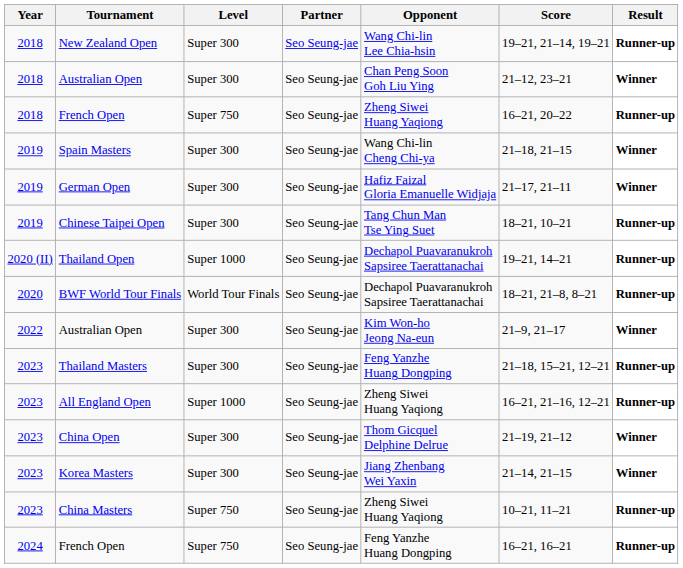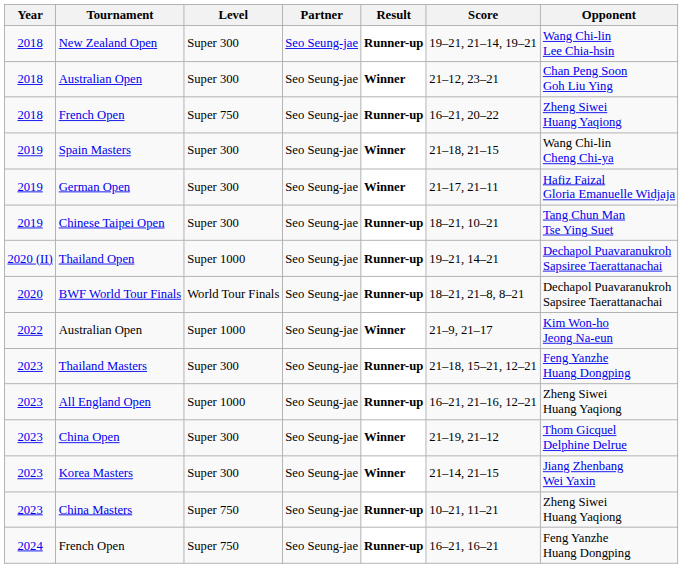 <table class="sortable wikitable" style="font-size: 90%;">
 <tr>
 <th>Year</th>
 <th>Tournament</th>
 <th>Level</th>
 <th>Partner</th>
+<th>Result</th>
+<th>Score</th>
 <th>Opponent</th>
-<th>Score</th>
-<th>Result</th>
 </tr>
 <tr>
 <td align="center"><a href='#'>2018</a></td>
 <td align="left"><a href='#'>New Zealand Open</a></td>
 <td align="left">Super 300</td>
 <td align="left"> <a href='#'>Seo Seung-jae</a></td>
+<td style="text-align:left; background:white"> <strong>Runner-up</strong></td>
+<td align="left">19–21, 21–14, 19–21</td>
 <td align="left"> <a href='#'>Wang Chi-lin</a><br> <a href='#'>Lee Chia-hsin</a></td>
-<td align="left">19–21, 21–14, 19–21</td>
-<td style="text-align:left; background:white"> <strong>Runner-up</strong></td>
 </tr>
 <tr>
 <td align="center"><a href='#'>2018</a></td>
 <td align="left"><a href='#'>Australian Open</a></td>
 <td align="left">Super 300</td>
 <td align="left"> Seo Seung-jae</td>
+<td style="text-align:left; background:white"> <strong>Winner</strong></td>
+<td align="left">21–12, 23–21</td>
 <td align="left"> <a href='#'>Chan Peng Soon</a><br> <a href='#'>Goh Liu Ying</a></td>
-<td align="left">21–12, 23–21</td>
-<td style="text-align:left; background:white"> <strong>Winner</strong></td>
 </tr>
 <tr>
 <td align="center"><a href='#'>2018</a></td>
 <td align="left"><a href='#'>French Open</a></td>
 <td align="left">Super 750</td>
 <td align="left"> Seo Seung-jae</td>
+<td style="text-align:left; background:white"> <strong>Runner-up</strong></td>
+<td align="left">16–21, 20–22</td>
 <td align="left"> <a href='#'>Zheng Siwei</a><br> <a href='#'>Huang Yaqiong</a></td>
-<td align="left">16–21, 20–22</td>
-<td style="text-align:left; background:white"> <strong>Runner-up</strong></td>
 </tr>
 <tr>
 <td align="center"><a href='#'>2019</a></td>
 <td align="left"><a href='#'>Spain Masters</a></td>
 <td align="left">Super 300</td>
 <td align="left"> Seo Seung-jae</td>
+<td style="text-align:left; background:white"> <strong>Winner</strong></td>
+<td align="left">21–18, 21–15</td>
 <td align="left"> Wang Chi-lin<br> <a href='#'>Cheng Chi-ya</a></td>
-<td align="left">21–18, 21–15</td>
-<td style="text-align:left; background:white"> <strong>Winner</strong></td>
 </tr>
 <tr>
 <td align="center"><a href='#'>2019</a></td>
 <td align="left"><a href='#'>German Open</a></td>
 <td align="left">Super 300</td>
 <td align="left"> Seo Seung-jae</td>
+<td style="text-align:left; background:white"> <strong>Winner</strong></td>
+<td align="left">21–17, 21–11</td>
 <td align="left"> <a href='#'>Hafiz Faizal</a><br> <a href='#'>Gloria Emanuelle Widjaja</a></td>
-<td align="left">21–17, 21–11</td>
-<td style="text-align:left; background:white"> <strong>Winner</strong></td>
 </tr>
 <tr>
 <td align="center"><a href='#'>2019</a></td>
 <td align="left"><a href='#'>Chinese Taipei Open</a></td>
 <td align="left">Super 300</td>
 <td align="left"> Seo Seung-jae</td>
+<td style="text-align:left; background:white"> <strong>Runner-up</strong></td>
+<td align="left">18–21, 10–21</td>
 <td align="left"> <a href='#'>Tang Chun Man</a><br> <a href='#'>Tse Ying Suet</a></td>
-<td align="left">18–21, 10–21</td>
-<td style="text-align:left; background:white"> <strong>Runner-up</strong></td>
 </tr>
 <tr>
 <td align="center"><a href='#'>2020 (II)</a></td>
 <td align="left"><a href='#'>Thailand Open</a></td>
 <td align="left">Super 1000</td>
 <td align="left"> Seo Seung-jae</td>
+<td style="text-align:left; background:white"> <strong>Runner-up</strong></td>
+<td align="left">19–21, 14–21</td>
 <td align="left"> <a href='#'>Dechapol Puavaranukroh</a><br> <a href='#'>Sapsiree Taerattanachai</a></td>
-<td align="left">19–21, 14–21</td>
-<td style="text-align:left; background:white"> <strong>Runner-up</strong></td>
 </tr>
 <tr>
 <td align="center"><a href='#'>2020</a></td>
 <td align="left"><a href='#'>BWF World Tour Finals</a></td>
 <td align="left">World Tour Finals</td>
 <td align="left"> Seo Seung-jae</td>
+<td style="text-align:left; background:white"> <strong>Runner-up</strong></td>
+<td align="left">18–21, 21–8, 8–21</td>
 <td align="left"> Dechapol Puavaranukroh<br> Sapsiree Taerattanachai</td>
-<td align="left">18–21, 21–8, 8–21</td>
-<td style="text-align:left; background:white"> <strong>Runner-up</strong></td>
 </tr>
 <tr>
 <td align="center"><a href='#'>2022</a></td>
 <td align="left">Australian Open</td>
-<td align="left">Super 300</td>
+<td align="left">Super 1000</td>
 <td align="left"> Seo Seung-jae</td>
+<td style="text-align:left; background:white"> <strong>Winner</strong></td>
+<td align="left">21–9, 21–17</td>
 <td align="left"> <a href='#'>Kim Won-ho</a><br> <a href='#'>Jeong Na-eun</a></td>
-<td align="left">21–9, 21–17</td>
-<td style="text-align:left; background:white"> <strong>Winner</strong></td>
 </tr>
 <tr>
 <td align="center"><a href='#'>2023</a></td>
 <td align="left"><a href='#'>Thailand Masters</a></td>
 <td align="left">Super 300</td>
 <td align="left"> Seo Seung-jae</td>
+<td style="text-align:left; background:white"> <strong>Runner-up</strong></td>
+<td align="left">21–18, 15–21, 12–21</td>
 <td align="left"> <a href='#'>Feng Yanzhe</a><br> <a href='#'>Huang Dongping</a></td>
-<td align="left">21–18, 15–21, 12–21</td>
-<td style="text-align:left; background:white"> <strong>Runner-up</strong></td>
 </tr>
 <tr>
 <td align="center"><a href='#'>2023</a></td>
 <td align="left"><a href='#'>All England Open</a></td>
 <td align="left">Super 1000</td>
 <td align="left"> Seo Seung-jae</td>
+<td style="text-align:left; background:white"> <strong>Runner-up</strong></td>
+<td align="left">16–21, 21–16, 12–21</td>
 <td align="left"> Zheng Siwei<br> Huang Yaqiong</td>
-<td align="left">16–21, 21–16, 12–21</td>
-<td style="text-align:left; background:white"> <strong>Runner-up</strong></td>
 </tr>
 <tr>
 <td align="center"><a href='#'>2023</a></td>
 <td align="left"><a href='#'>China Open</a></td>
 <td align="left">Super 300</td>
 <td align="left"> Seo Seung-jae</td>
+<td style="text-align:left; background:white"> <strong>Winner</strong></td>
+<td align="left">21–19, 21–12</td>
 <td align="left"> <a href='#'>Thom Gicquel</a><br> <a href='#'>Delphine Delrue</a></td>
-<td align="left">21–19, 21–12</td>
-<td style="text-align:left; background:white"> <strong>Winner</strong></td>
 </tr>
 <tr>
 <td align="center"><a href='#'>2023</a></td>
 <td align="left"><a href='#'>Korea Masters</a></td>
 <td align="left">Super 300</td>
 <td align="left"> Seo Seung-jae</td>
+<td style="text-align:left; background:white"> <strong>Winner</strong></td>
+<td align="left">21–14, 21–15</td>
 <td align="left"> <a href='#'>Jiang Zhenbang</a><br> <a href='#'>Wei Yaxin</a></td>
-<td align="left">21–14, 21–15</td>
-<td style="text-align:left; background:white"> <strong>Winner</strong></td>
 </tr>
 <tr>
 <td align="center"><a href='#'>2023</a></td>
 <td align="left"><a href='#'>China Masters</a></td>
 <td align="left">Super 750</td>
 <td align="left"> Seo Seung-jae</td>
+<td style="text-align:left; background:white"> <strong>Runner-up</strong></td>
+<td align="left">10–21, 11–21</td>
 <td align="left"> Zheng Siwei<br> Huang Yaqiong</td>
-<td align="left">10–21, 11–21</td>
-<td style="text-align:left; background:white"> <strong>Runner-up</strong></td>
 </tr>
 <tr>
 <td align="center"><a href='#'>2024</a></td>
 <td align="left">French Open</td>
 <td align="left">Super 750</td>
 <td align="left"> Seo Seung-jae</td>
+<td style="text-align:left; background:white"> <strong>Runner-up</strong></td>
+<td align="left">16–21, 16–21</td>
 <td align="left"> Feng Yanzhe<br> Huang Dongping</td>
-<td align="left">16–21, 16–21</td>
-<td style="text-align:left; background:white"> <strong>Runner-up</strong></td>
 </tr>
 </table>
